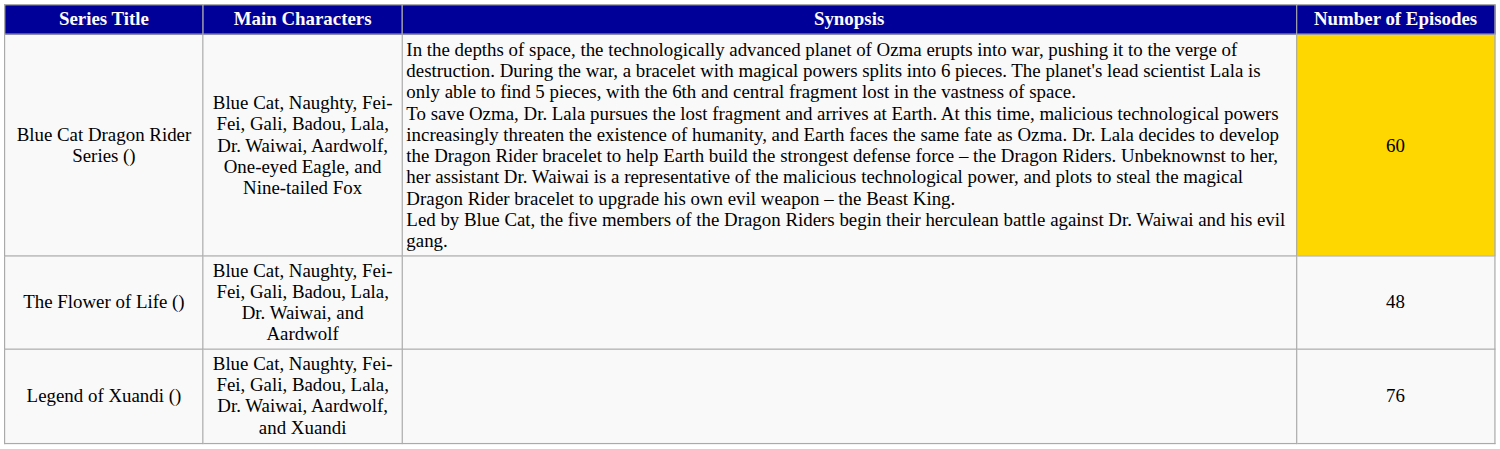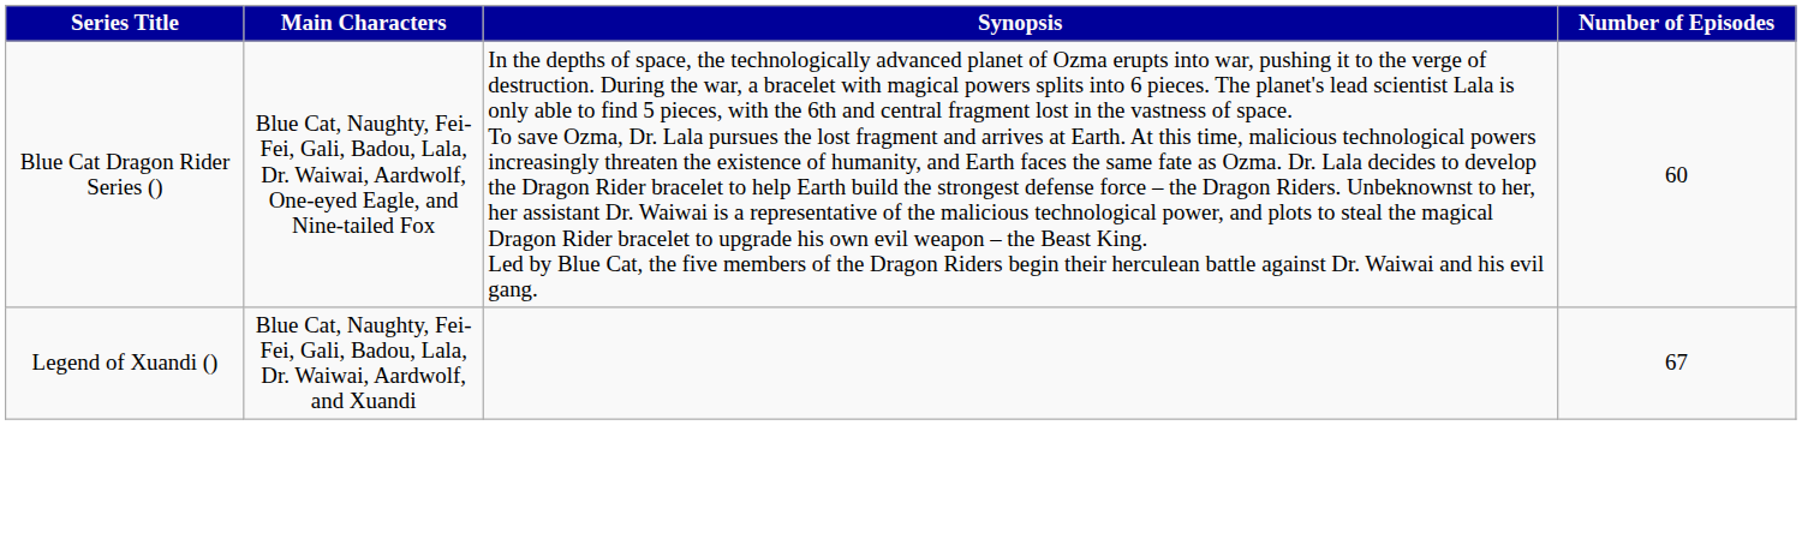 <table class="wikitable" width="100%">
 <tr style="background:#000099; color:snow" align="center">
 <td style="width:10%"><strong>Series Title</strong></td>
 <td style="width:10%"><strong>Main Characters</strong></td>
 <td style="width:45%"><strong>Synopsis</strong></td>
 <td style="width:10%"><strong>Number of Episodes</strong></td>
 </tr>
 <tr style="text-align:center">
 <td>Blue Cat Dragon Rider Series ()</td>
 <td style="text-align:center">Blue Cat, Naughty, Fei-Fei, Gali, Badou, Lala, Dr. Waiwai, Aardwolf, One-eyed Eagle, and Nine-tailed Fox</td>
 <td style="text-align:left">In the depths of space, the technologically advanced planet of Ozma erupts into war, pushing it to the verge of destruction. During the war, a bracelet with magical powers splits into 6 pieces. The planet's lead scientist Lala is only able to find 5 pieces, with the 6th and central fragment lost in the vastness of space.<br>To save Ozma, Dr. Lala pursues the lost fragment and arrives at Earth. At this time, malicious technological powers increasingly threaten the existence of humanity, and Earth faces the same fate as Ozma. Dr. Lala decides to develop the Dragon Rider bracelet to help Earth build the strongest defense force – the Dragon Riders. Unbeknownst to her, her assistant Dr. Waiwai is a representative of the malicious technological power, and plots to steal the magical Dragon Rider bracelet to upgrade his own evil weapon – the Beast King.<br>Led by Blue Cat, the five members of the Dragon Riders begin their herculean battle against Dr. Waiwai and his evil gang.</td>
-<td style="background: gold;">60</td>
-</tr>
-<tr style="text-align:center">
-<td>The Flower of Life ()</td>
-<td style="text-align:center">Blue Cat, Naughty, Fei-Fei, Gali, Badou, Lala, Dr. Waiwai, and Aardwolf</td>
-<td></td>
-<td>48</td>
+<td>60</td>
 </tr>
 <tr style="text-align:center">
 <td>Legend of Xuandi ()</td>
 <td style="text-align:center">Blue Cat, Naughty, Fei-Fei, Gali, Badou, Lala, Dr. Waiwai, Aardwolf, and Xuandi</td>
 <td></td>
-<td>76</td>
+<td>67</td>
 </tr>
 </table>
